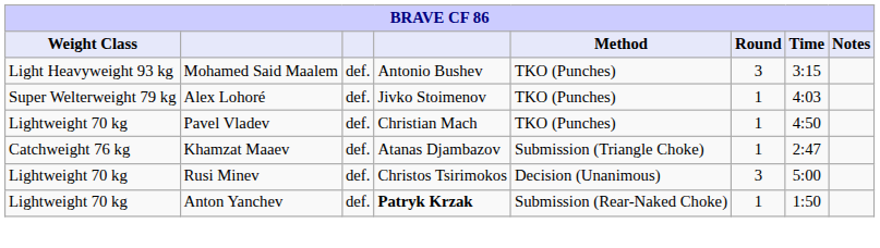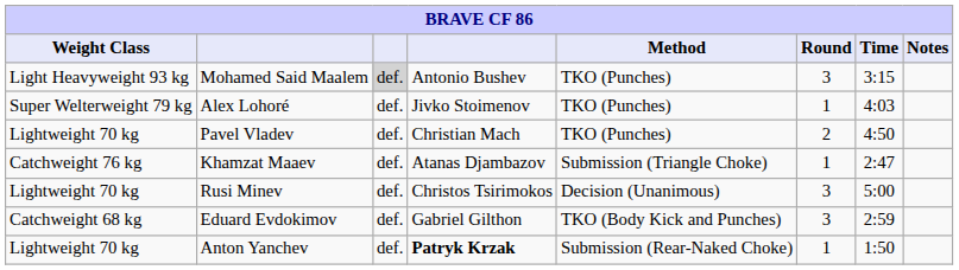 <table class="wikitable" style="font-size: 80%;">
 <tr>
 <th colspan="8" style="background-color: #ccf; color: #000080; text-align: center;"><strong>BRAVE CF 86</strong></th>
 </tr>
 <tr>
 <th colspan="1" style="background-color: #E6E8FA; color: #000000; text-align: center;">Weight Class</th>
 <th colspan="1" style="background-color: #E6E8FA; color: #000000; text-align: center;"></th>
 <th colspan="1" style="background-color: #E6E8FA; color: #000000; text-align: center;"></th>
 <th colspan="1" style="background-color: #E6E8FA; color: #000000; text-align: center;"></th>
 <th colspan="1" style="background-color: #E6E8FA; color: #000000; text-align: center;">Method</th>
 <th colspan="1" style="background-color: #E6E8FA; color: #000000; text-align: center;">Round</th>
 <th colspan="1" style="background-color: #E6E8FA; color: #000000; text-align: center;">Time</th>
 <th colspan="1" style="background-color: #E6E8FA; color: #000000; text-align: center;">Notes</th>
 </tr>
 <tr>
 <td>Light Heavyweight 93 kg</td>
 <td> Mohamed Said Maalem</td>
-<td align=center>def.</td>
+<td align=center style="background: lightgrey;">def.</td>
 <td> Antonio Bushev</td>
 <td>TKO (Punches)</td>
 <td align=center>3</td>
 <td align=center>3:15</td>
 <td></td>
 </tr>
 <tr>
 <td>Super Welterweight 79 kg</td>
 <td> Alex Lohoré</td>
 <td align=center>def.</td>
 <td> Jivko Stoimenov</td>
 <td>TKO (Punches)</td>
 <td align=center>1</td>
 <td align=center>4:03</td>
 <td></td>
 </tr>
 <tr>
 <td>Lightweight 70 kg</td>
 <td> Pavel Vladev</td>
 <td align=center>def.</td>
 <td> Christian Mach</td>
 <td>TKO (Punches)</td>
-<td align=center>1</td>
+<td align=center>2</td>
 <td align=center>4:50</td>
 <td></td>
 </tr>
 <tr>
 <td>Catchweight 76 kg</td>
 <td> Khamzat Maaev</td>
 <td align=center>def.</td>
 <td> Atanas Djambazov</td>
 <td>Submission (Triangle Choke)</td>
 <td align=center>1</td>
 <td align=center>2:47</td>
 <td></td>
 </tr>
 <tr>
 <td>Lightweight 70 kg</td>
 <td> Rusi Minev</td>
 <td align=center>def.</td>
 <td> Christos Tsirimokos</td>
 <td>Decision (Unanimous)</td>
 <td align=center>3</td>
 <td align=center>5:00</td>
 <td></td>
 </tr>
 <tr>
+<td>Catchweight 68 kg</td>
+<td> Eduard Evdokimov</td>
+<td align=center>def.</td>
+<td> Gabriel Gilthon</td>
+<td>TKO (Body Kick and Punches)</td>
+<td align=center>3</td>
+<td align=center>2:59</td>
+<td></td>
+</tr>
+<tr>
 <td>Lightweight 70 kg</td>
 <td> Anton Yanchev</td>
 <td align=center>def.</td>
 <td><strong> Patryk Krzak</strong></td>
 <td>Submission (Rear-Naked Choke)</td>
 <td align=center>1</td>
 <td align=center>1:50</td>
 <td></td>
 </tr>
 </table>
